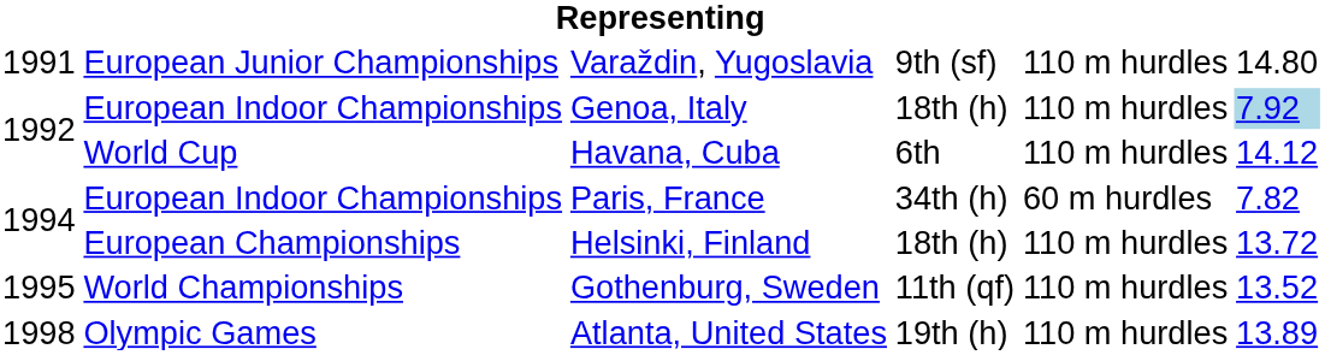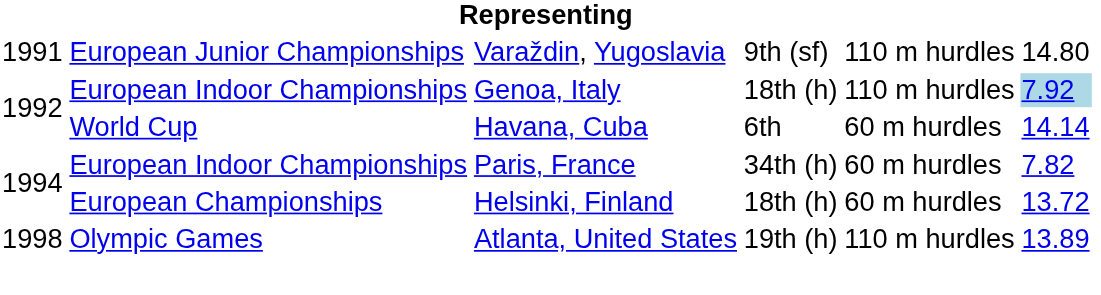 <table>
 <tr>
 <th colspan="6">Representing </th>
 </tr>
 <tr>
 <td>1991</td>
 <td><a href='#'>European Junior Championships</a></td>
 <td><a href='#'>Varaždin</a>, <a href='#'>Yugoslavia</a></td>
 <td>9th (sf)</td>
 <td>110 m hurdles</td>
 <td>14.80</td>
 </tr>
 <tr>
 <td rowspan=2>1992</td>
 <td><a href='#'>European Indoor Championships</a></td>
 <td><a href='#'>Genoa, Italy</a></td>
 <td>18th (h)</td>
 <td>110 m hurdles</td>
 <td style="background: lightblue;"><a href='#'>7.92</a></td>
 </tr>
 <tr>
 <td><a href='#'>World Cup</a></td>
 <td><a href='#'>Havana, Cuba</a></td>
 <td>6th</td>
-<td>110 m hurdles</td>
-<td><a href='#'>14.12</a></td>
+<td>60 m hurdles</td>
+<td><a href='#'>14.14</a></td>
 </tr>
 <tr>
 <td rowspan=2>1994</td>
 <td><a href='#'>European Indoor Championships</a></td>
 <td><a href='#'>Paris, France</a></td>
 <td>34th (h)</td>
 <td>60 m hurdles</td>
 <td><a href='#'>7.82</a></td>
 </tr>
 <tr>
 <td><a href='#'>European Championships</a></td>
 <td><a href='#'>Helsinki, Finland</a></td>
 <td>18th (h)</td>
-<td>110 m hurdles</td>
+<td>60 m hurdles</td>
 <td><a href='#'>13.72</a></td>
-</tr>
-<tr>
-<td>1995</td>
-<td><a href='#'>World Championships</a></td>
-<td><a href='#'>Gothenburg, Sweden</a></td>
-<td>11th (qf)</td>
-<td>110 m hurdles</td>
-<td><a href='#'>13.52</a></td>
 </tr>
 <tr>
 <td>1998</td>
 <td><a href='#'>Olympic Games</a></td>
 <td><a href='#'>Atlanta, United States</a></td>
 <td>19th (h)</td>
 <td>110 m hurdles</td>
 <td><a href='#'>13.89</a></td>
 </tr>
 </table>
